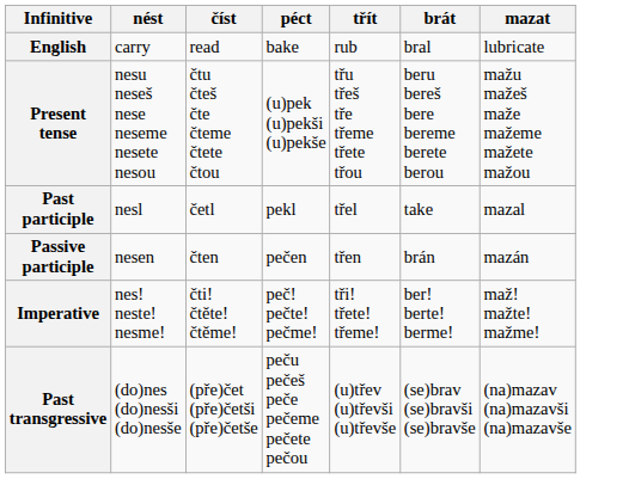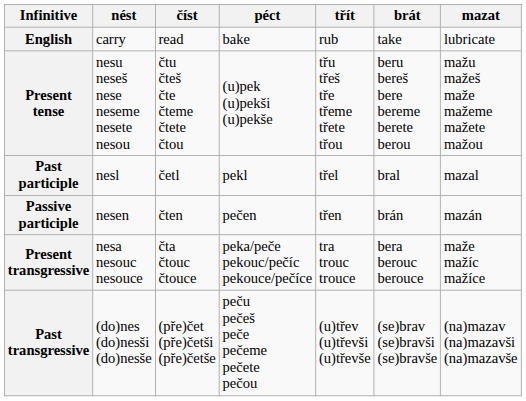 <table class=wikitable>
 <tr>
 <th>Infinitive</th>
 <th>nést</th>
 <th>číst</th>
 <th>péct</th>
 <th>třít</th>
 <th>brát</th>
 <th>mazat</th>
 </tr>
 <tr>
 <th>English</th>
 <td>carry</td>
 <td>read</td>
 <td>bake</td>
 <td>rub</td>
-<td>bral</td>
+<td>take</td>
 <td>lubricate</td>
 </tr>
 <tr>
 <th>Present<br>tense</th>
 <td>nesu<br>neseš<br>nese<br>neseme<br>nesete<br>nesou</td>
 <td>čtu<br>čteš<br>čte<br>čteme<br>čtete<br>čtou</td>
 <td>(u)pek<br>(u)pekši<br>(u)pekše</td>
 <td>třu<br>třeš<br>tře<br>třeme<br>třete<br>třou</td>
 <td>beru<br>bereš<br>bere<br>bereme<br>berete<br>berou</td>
 <td>mažu<br>mažeš<br>maže<br>mažeme<br>mažete<br>mažou</td>
 </tr>
 <tr>
 <th>Past<br>participle</th>
 <td>nesl</td>
 <td>četl</td>
 <td>pekl</td>
 <td>třel</td>
-<td>take</td>
+<td>bral</td>
 <td>mazal</td>
 </tr>
 <tr>
 <th>Passive<br>participle</th>
 <td>nesen</td>
 <td>čten</td>
 <td>pečen</td>
 <td>třen</td>
 <td>brán</td>
 <td>mazán</td>
 </tr>
 <tr>
-<th>Imperative</th>
-<td>nes!<br>neste!<br>nesme!</td>
-<td>čti!<br>čtěte!<br>čtěme!</td>
-<td>peč!<br>pečte!<br>pečme!</td>
-<td>tři!<br>třete!<br>třeme!</td>
-<td>ber!<br>berte!<br>berme!</td>
-<td>maž!<br>mažte!<br>mažme!</td>
+<th>Present<br>transgressive</th>
+<td>nesa<br>nesouc<br>nesouce</td>
+<td>čta<br>čtouc<br>čtouce</td>
+<td>peka/peče<br>pekouc/pečíc<br>pekouce/pečíce</td>
+<td>tra<br>trouc<br>trouce</td>
+<td>bera<br>berouc<br>berouce</td>
+<td>maže<br>mažíc<br>mažíce</td>
 </tr>
 <tr>
 <th>Past<br>transgressive</th>
 <td>(do)nes<br>(do)nesši<br>(do)nesše</td>
 <td>(pře)čet<br>(pře)četši<br>(pře)četše</td>
 <td>peču<br>pečeš<br>peče<br>pečeme<br>pečete<br>pečou</td>
 <td>(u)třev<br>(u)třevši<br>(u)třevše</td>
 <td>(se)brav<br>(se)bravši<br>(se)bravše</td>
 <td>(na)mazav<br>(na)mazavši<br>(na)mazavše</td>
 </tr>
 </table>
